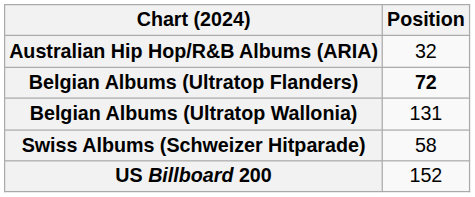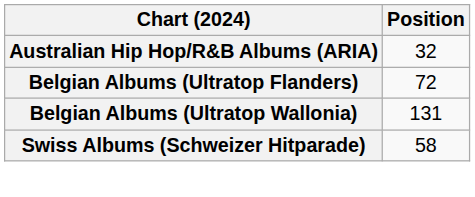 <table class="wikitable sortable plainrowheaders" style="text-align:center">
 <tr>
 <th scope="col">Chart (2024)</th>
 <th scope="col">Position</th>
 </tr>
 <tr>
 <th scope="row">Australian Hip Hop/R&B Albums (ARIA)</th>
 <td>32</td>
 </tr>
 <tr>
 <th scope="row">Belgian Albums (Ultratop Flanders)</th>
-<td><strong>72</strong></td>
+<td>72</td>
 </tr>
 <tr>
 <th scope="row">Belgian Albums (Ultratop Wallonia)</th>
 <td>131</td>
 </tr>
 <tr>
 <th scope="row">Swiss Albums (Schweizer Hitparade)</th>
 <td>58</td>
 </tr>
-<tr>
-<th scope="row">US <em>Billboard</em> 200</th>
-<td>152</td>
-</tr>
 </table>
